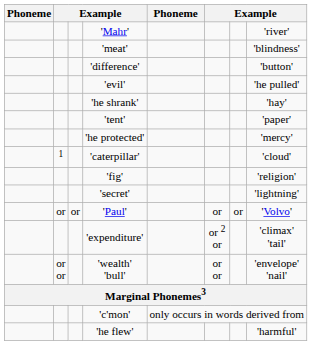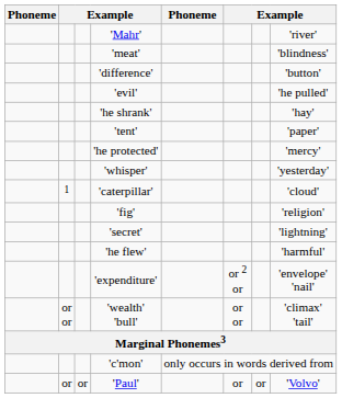 <table class="wikitable" style="text-align:center;">
 <tr>
 <th>Phoneme</th>
 <th colspan="3">Example</th>
 <th>Phoneme</th>
 <th colspan="3">Example</th>
 </tr>
 <tr>
 <td></td>
 <td></td>
 <td></td>
 <td>'<a href='#'>Mahr</a>'</td>
 <td></td>
 <td></td>
 <td></td>
 <td>'river'</td>
 </tr>
 <tr>
 <td></td>
 <td></td>
 <td></td>
 <td>'meat'</td>
 <td></td>
 <td></td>
 <td></td>
 <td>'blindness'</td>
 </tr>
 <tr>
 <td></td>
 <td></td>
 <td></td>
 <td>'difference'</td>
 <td></td>
 <td></td>
 <td></td>
 <td>'button'</td>
 </tr>
 <tr>
 <td></td>
 <td></td>
 <td></td>
 <td>'evil'</td>
 <td></td>
 <td></td>
 <td></td>
 <td>'he pulled'</td>
 </tr>
 <tr>
 <td></td>
 <td></td>
 <td></td>
 <td>'he shrank'</td>
 <td></td>
 <td></td>
 <td></td>
 <td>'hay'</td>
 </tr>
 <tr>
 <td></td>
 <td></td>
 <td></td>
 <td>'tent'</td>
 <td></td>
 <td></td>
 <td></td>
 <td>'paper'</td>
 </tr>
 <tr>
 <td></td>
 <td></td>
 <td></td>
 <td>'he protected'</td>
 <td></td>
 <td></td>
 <td></td>
 <td>'mercy'</td>
 </tr>
 <tr>
 <td></td>
+<td></td>
+<td></td>
+<td>'whisper'</td>
+<td></td>
+<td></td>
+<td></td>
+<td>'yesterday'</td>
+</tr>
+<tr>
+<td></td>
 <td><sup>1</sup></td>
 <td></td>
 <td>'caterpillar'</td>
 <td></td>
 <td></td>
 <td></td>
 <td>'cloud'</td>
 </tr>
 <tr>
 <td></td>
 <td></td>
 <td></td>
 <td>'fig'</td>
 <td></td>
 <td></td>
 <td></td>
 <td>'religion'</td>
 </tr>
 <tr>
 <td></td>
 <td></td>
 <td></td>
 <td>'secret'</td>
 <td></td>
 <td></td>
 <td></td>
 <td>'lightning'</td>
 </tr>
 <tr>
 <td></td>
-<td> or </td>
-<td> or </td>
-<td>'<a href='#'>Paul</a>'</td>
 <td></td>
-<td> or </td>
-<td> or </td>
-<td>'<a href='#'>Volvo</a>'</td>
+<td></td>
+<td>'he flew'</td>
+<td></td>
+<td></td>
+<td></td>
+<td>'harmful'</td>
 </tr>
 <tr>
 <td></td>
 <td></td>
 <td></td>
 <td>'expenditure'</td>
 <td></td>
 <td> or <sup>2</sup><br> or </td>
 <td><br></td>
-<td>'climax'<br>'tail'</td>
+<td>'envelope'<br>'nail'</td>
 </tr>
 <tr>
 <td></td>
 <td> or <br> or </td>
 <td><br></td>
 <td>'wealth'<br>'bull'</td>
 <td></td>
 <td> or <br> or </td>
 <td><br></td>
-<td>'envelope'<br>'nail'</td>
+<td>'climax'<br>'tail'</td>
 </tr>
 <tr>
 <th colspan="8">Marginal Phonemes<sup>3</sup></th>
 </tr>
 <tr>
 <td></td>
 <td></td>
 <td></td>
 <td>'c'mon'</td>
 <td colspan="4">only occurs in words derived from  </td>
 </tr>
 <tr>
 <td></td>
+<td> or </td>
+<td> or </td>
+<td>'<a href='#'>Paul</a>'</td>
 <td></td>
-<td></td>
-<td>'he flew'</td>
-<td></td>
-<td></td>
-<td></td>
-<td>'harmful'</td>
+<td> or </td>
+<td> or </td>
+<td>'<a href='#'>Volvo</a>'</td>
 </tr>
 </table>
